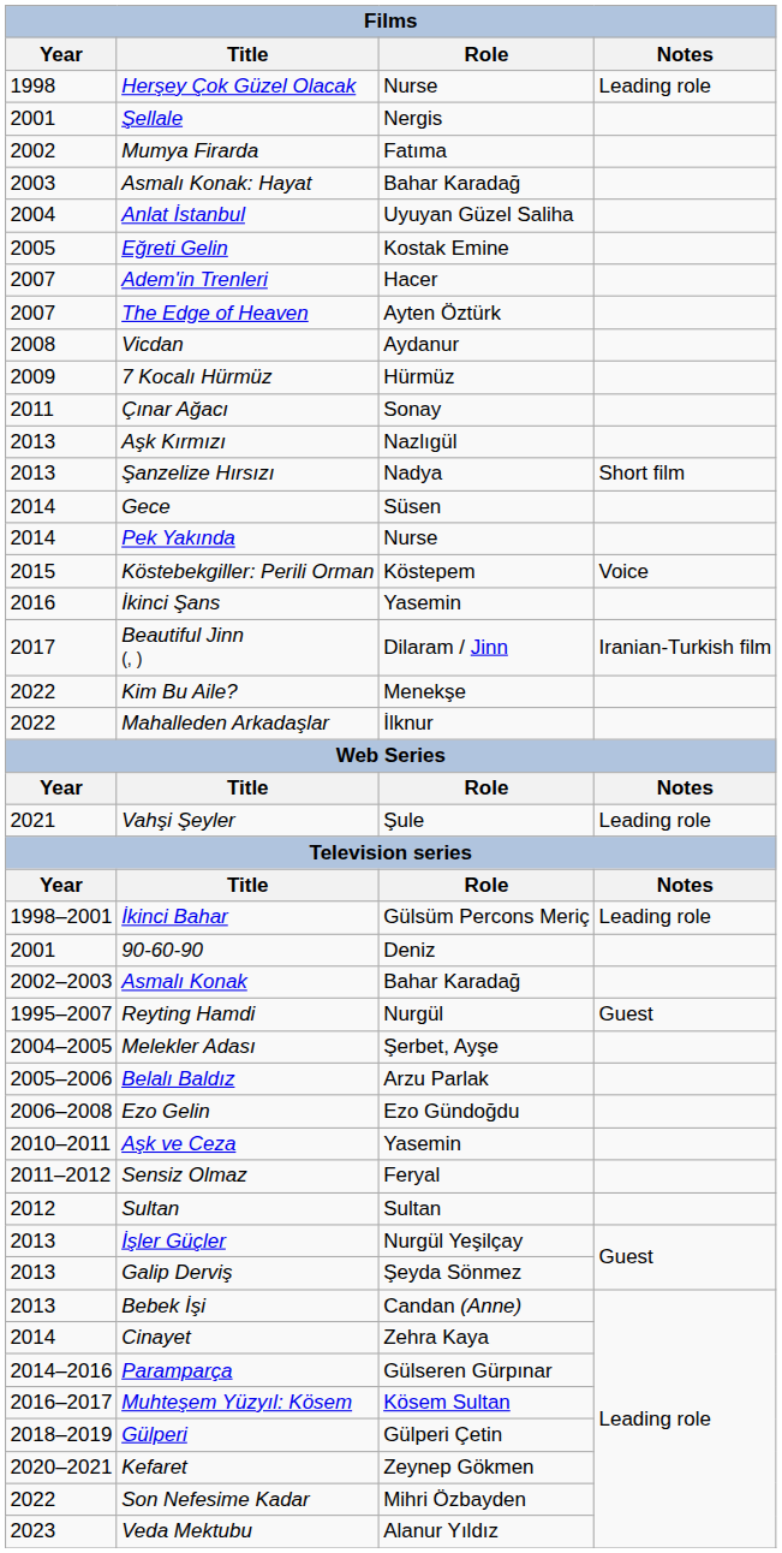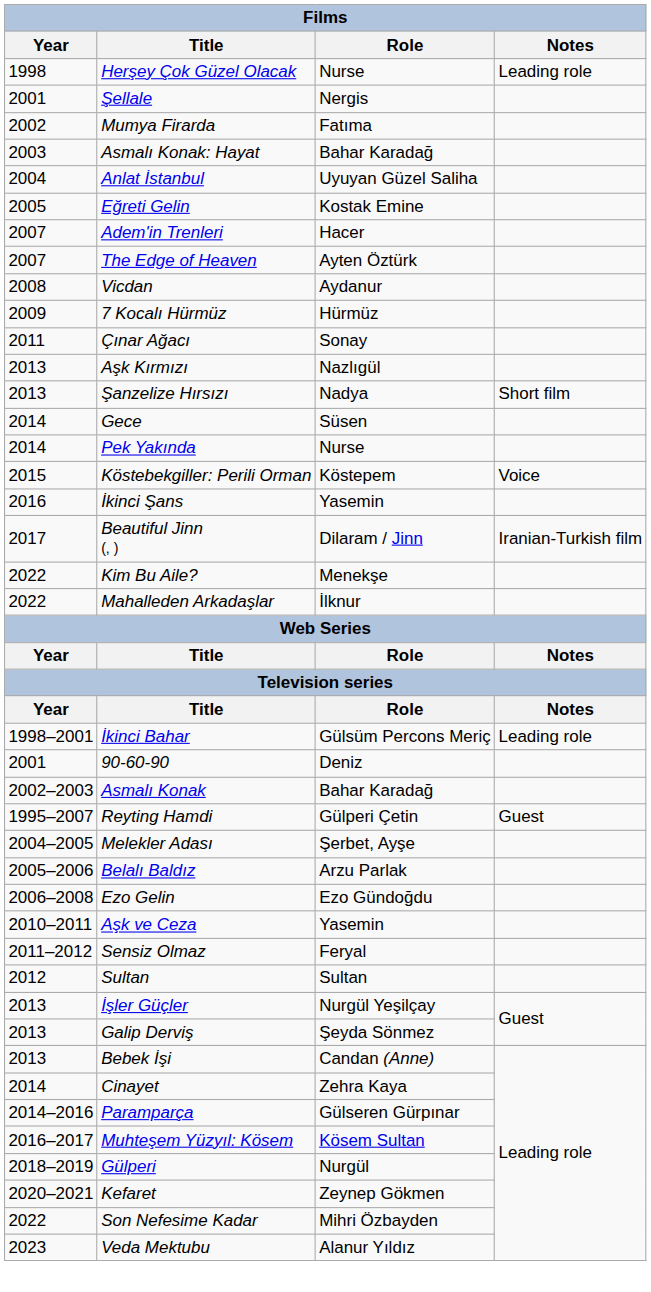 <table class="wikitable" style="font-size: 100%;">
 <tr>
 <th colspan=4 style="background:#B0C4DE;">Films</th>
 </tr>
 <tr>
 <th rowspan="1">Year</th>
 <th rowspan="1">Title</th>
 <th colspan="1">Role</th>
 <th rowspan="1">Notes</th>
 </tr>
 <tr>
 <td>1998</td>
 <td><em><a href='#'>Herşey Çok Güzel Olacak</a></em></td>
 <td>Nurse</td>
 <td>Leading role</td>
 </tr>
 <tr>
 <td>2001</td>
 <td><em><a href='#'>Şellale</a></em></td>
 <td>Nergis</td>
 <td></td>
 </tr>
 <tr>
 <td>2002</td>
 <td><em>Mumya Firarda</em></td>
 <td>Fatıma</td>
 <td></td>
 </tr>
 <tr>
 <td>2003</td>
 <td><em>Asmalı Konak: Hayat</em></td>
 <td>Bahar Karadağ</td>
 <td></td>
 </tr>
 <tr>
 <td>2004</td>
 <td><em><a href='#'>Anlat İstanbul</a></em></td>
 <td>Uyuyan Güzel Saliha</td>
 <td></td>
 </tr>
 <tr>
 <td>2005</td>
 <td><em><a href='#'>Eğreti Gelin</a></em></td>
 <td>Kostak Emine</td>
 <td></td>
 </tr>
 <tr>
 <td>2007</td>
 <td><em><a href='#'>Adem'in Trenleri</a></em></td>
 <td>Hacer</td>
 <td></td>
 </tr>
 <tr>
 <td>2007</td>
 <td><em><a href='#'>The Edge of Heaven</a></em></td>
 <td>Ayten Öztürk</td>
 <td></td>
 </tr>
 <tr>
 <td>2008</td>
 <td><em>Vicdan</em></td>
 <td>Aydanur</td>
 <td></td>
 </tr>
 <tr>
 <td>2009</td>
 <td><em>7 Kocalı Hürmüz</em></td>
 <td>Hürmüz</td>
 <td></td>
 </tr>
 <tr>
 <td>2011</td>
 <td><em>Çınar Ağacı</em></td>
 <td>Sonay</td>
 <td></td>
 </tr>
 <tr>
 <td>2013</td>
 <td><em>Aşk Kırmızı</em></td>
 <td>Nazlıgül</td>
 <td></td>
 </tr>
 <tr>
 <td>2013</td>
 <td><em>Şanzelize Hırsızı</em></td>
 <td>Nadya</td>
 <td>Short film</td>
 </tr>
 <tr>
 <td>2014</td>
 <td><em>Gece</em></td>
 <td>Süsen</td>
 <td></td>
 </tr>
 <tr>
 <td>2014</td>
 <td><em><a href='#'>Pek Yakında</a></em></td>
 <td>Nurse</td>
 <td></td>
 </tr>
 <tr>
 <td>2015</td>
 <td><em>Köstebekgiller: Perili Orman</em></td>
 <td>Köstepem</td>
 <td>Voice</td>
 </tr>
 <tr>
 <td>2016</td>
 <td><em>İkinci Şans</em></td>
 <td>Yasemin</td>
 <td></td>
 </tr>
 <tr>
 <td>2017</td>
 <td><em>Beautiful Jinn</em><br><small>(, )</small></td>
 <td>Dilaram / <a href='#'>Jinn</a></td>
 <td>Iranian-Turkish film</td>
 </tr>
 <tr>
 <td>2022</td>
 <td><em>Kim Bu Aile?</em></td>
 <td>Menekşe</td>
 <td></td>
 </tr>
 <tr>
 <td>2022</td>
 <td><em>Mahalleden Arkadaşlar</em></td>
 <td>İlknur</td>
 <td></td>
 </tr>
 <tr>
 <th colspan=4 style="background:#B0C4DE;">Web Series</th>
 </tr>
 <tr>
 <th rowspan="1">Year</th>
 <th rowspan="1">Title</th>
 <th colspan="1">Role</th>
 <th rowspan="1">Notes</th>
 </tr>
 <tr>
-<td>2021</td>
-<td><em>Vahşi Şeyler</em></td>
-<td>Şule</td>
-<td>Leading role</td>
-</tr>
-<tr>
 <th colspan="4" style="background:LightSteelBlue">Television series</th>
 </tr>
 <tr>
 <th>Year</th>
 <th>Title</th>
 <th>Role</th>
 <th>Notes</th>
 </tr>
 <tr>
 <td>1998–2001</td>
 <td><em><a href='#'>İkinci Bahar</a></em></td>
 <td>Gülsüm Percons Meriç</td>
 <td>Leading role</td>
 </tr>
 <tr>
 <td>2001</td>
 <td><em>90-60-90</em></td>
 <td>Deniz</td>
 <td></td>
 </tr>
 <tr>
 <td>2002–2003</td>
 <td><em><a href='#'>Asmalı Konak</a></em></td>
 <td>Bahar Karadağ</td>
 <td></td>
 </tr>
 <tr>
 <td>1995–2007</td>
 <td><em>Reyting Hamdi</em></td>
-<td>Nurgül</td>
+<td>Gülperi Çetin</td>
 <td>Guest</td>
 </tr>
 <tr>
 <td>2004–2005</td>
 <td><em>Melekler Adası</em></td>
 <td>Şerbet, Ayşe</td>
 <td></td>
 </tr>
 <tr>
 <td>2005–2006</td>
 <td><em><a href='#'>Belalı Baldız</a></em></td>
 <td>Arzu Parlak</td>
 <td></td>
 </tr>
 <tr>
 <td>2006–2008</td>
 <td><em>Ezo Gelin</em></td>
 <td>Ezo Gündoğdu</td>
 <td></td>
 </tr>
 <tr>
 <td>2010–2011</td>
 <td><em><a href='#'>Aşk ve Ceza</a></em></td>
 <td>Yasemin</td>
 <td></td>
 </tr>
 <tr>
 <td>2011–2012</td>
 <td><em>Sensiz Olmaz</em></td>
 <td>Feryal</td>
 <td></td>
 </tr>
 <tr>
 <td>2012</td>
 <td><em>Sultan</em></td>
 <td>Sultan</td>
 <td></td>
 </tr>
 <tr>
 <td>2013</td>
 <td><em><a href='#'>İşler Güçler</a></em></td>
 <td>Nurgül Yeşilçay</td>
 <td rowspan="2">Guest</td>
 </tr>
 <tr>
 <td>2013</td>
 <td><em>Galip Derviş</em></td>
 <td>Şeyda Sönmez</td>
 </tr>
 <tr>
 <td>2013</td>
 <td><em>Bebek İşi</em></td>
 <td>Candan <em>(Anne)</em></td>
 <td rowspan="8">Leading role</td>
 </tr>
 <tr>
 <td>2014</td>
 <td><em>Cinayet</em></td>
 <td>Zehra Kaya</td>
 </tr>
 <tr>
 <td>2014–2016</td>
 <td><em><a href='#'>Paramparça</a></em></td>
 <td>Gülseren Gürpınar</td>
 </tr>
 <tr>
 <td>2016–2017</td>
 <td><em><a href='#'>Muhteşem Yüzyıl: Kösem</a></em></td>
 <td><a href='#'>Kösem Sultan</a></td>
 </tr>
 <tr>
 <td>2018–2019</td>
 <td><em><a href='#'>Gülperi</a></em></td>
-<td>Gülperi Çetin</td>
+<td>Nurgül</td>
 </tr>
 <tr>
 <td>2020–2021</td>
 <td><em>Kefaret</em></td>
 <td>Zeynep Gökmen</td>
 </tr>
 <tr>
 <td>2022</td>
 <td><em>Son Nefesime Kadar</em></td>
 <td>Mihri Özbayden</td>
 </tr>
 <tr>
 <td>2023</td>
 <td><em>Veda Mektubu</em></td>
 <td>Alanur Yıldız</td>
 </tr>
 <tr>
 </tr>
 <tr>
 </tr>
 </table>
